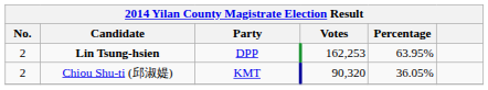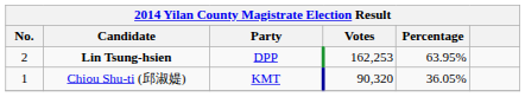 <table class="wikitable" style="margin:1em auto; text-align:center">
 <tr>
 <th colspan="7" width=620px><a href='#'>2014 Yilan County Magistrate Election</a> Result</th>
 </tr>
 <tr>
 <th width=35>No.</th>
 <th width=180>Candidate</th>
 <th width=120>Party</th>
 <th width=75>Votes</th>
 <th width=75>Percentage</th>
 <th width=49></th>
 </tr>
 <tr>
 <td>2</td>
 <td><strong>Lin Tsung-hsien</strong></td>
 <td><a href='#'>DPP</a></td>
 <td style="border-left:4px solid #1B9431;" align="right">162,253</td>
 <td align="right">63.95%</td>
 <td align="center"></td>
 </tr>
 <tr>
-<td>2</td>
+<td>1</td>
 <td><a href='#'>Chiou Shu-ti</a> (邱淑媞)</td>
 <td><a href='#'>KMT</a></td>
 <td style="border-left:4px solid #000099;" align="right">90,320</td>
 <td align="right">36.05%</td>
 <td align="center"></td>
 </tr>
 <tr bgcolor=EEEEEE>
 </tr>
 </table>
